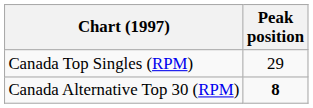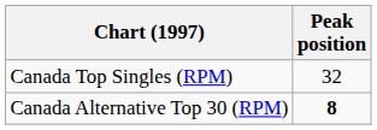 <table class="wikitable sortable">
 <tr>
 <th>Chart (1997)</th>
 <th>Peak<br>position</th>
 </tr>
 <tr>
 <td>Canada Top Singles (<a href='#'>RPM</a>)</td>
-<td align="center">29</td>
+<td align="center">32</td>
 </tr>
 <tr>
 <td>Canada Alternative Top 30 (<a href='#'>RPM</a>)</td>
 <td align="center"><strong>8</strong></td>
 </tr>
 </table>
